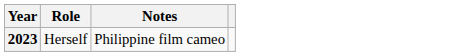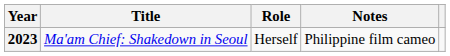 <table class="wikitable plainrowheaders">
 <tr>
 <th scope="col">Year</th>
+<th scope="col">Title</th>
 <th scope="col">Role</th>
 <th scope="col">Notes</th>
 <th scope="col" class="unsortable"></th>
 </tr>
 <tr>
 <th scope="row">2023</th>
+<td><em><a href='#'>Ma'am Chief: Shakedown in Seoul</a></em></td>
 <td>Herself</td>
 <td>Philippine film cameo</td>
 <td style="text-align:center"></td>
 </tr>
 </table>
